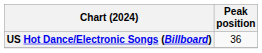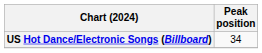 <table class="wikitable sortable plainrowheaders" style="text-align:center">
 <tr>
 <th scope="col">Chart (2024)</th>
 <th scope="col">Peak<br>position</th>
 </tr>
 <tr>
 <th scope="row">US <a href='#'>Hot Dance/Electronic Songs</a> (<em><a href='#'>Billboard</a></em>)</th>
-<td>36</td>
+<td>34</td>
 </tr>
 <tr>
 </tr>
 </table>
